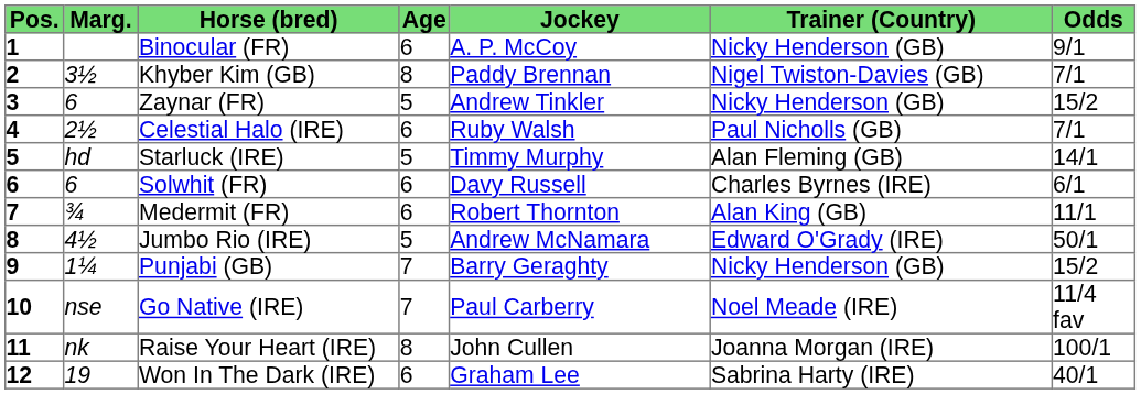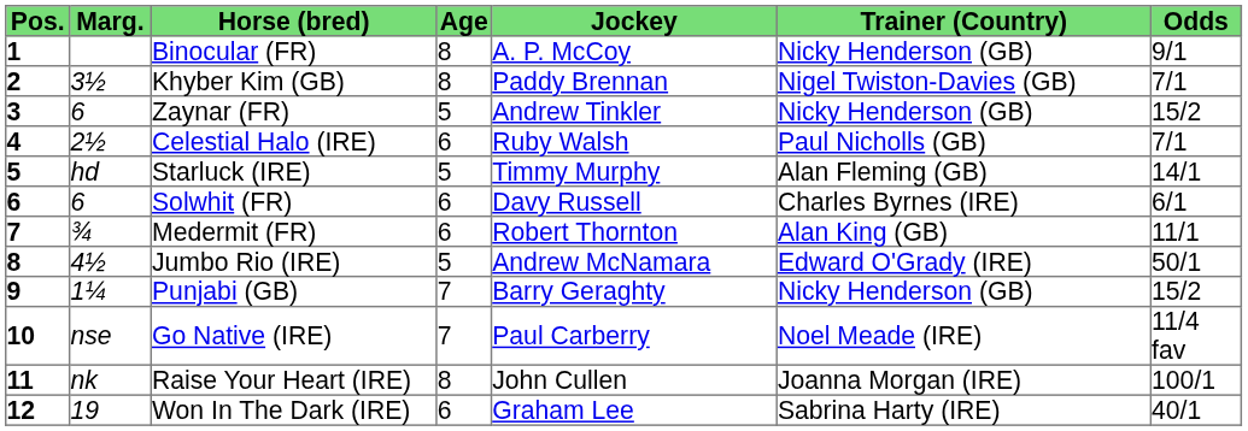 <table border="1" cellpadding="0" style="border-collapse: collapse; font-size:90%">
 <tr style="background:#7d7; text-align:center;">
 <td style="width:35px;"><strong>Pos.</strong></td>
 <td style="width:45px;"><strong>Marg.</strong></td>
 <td style="width:160px;"><strong>Horse (bred)</strong></td>
 <td style="width:30px;"><strong>Age</strong></td>
 <td style="width:160px;"><strong>Jockey</strong></td>
 <td style="width:210px;"><strong>Trainer (Country)</strong></td>
 <td style="width:50px;"><strong>Odds</strong></td>
 </tr>
 <tr>
 <td><strong>1</strong></td>
 <td></td>
 <td><a href='#'>Binocular</a> (FR)</td>
-<td>6</td>
+<td>8</td>
 <td><a href='#'>A. P. McCoy</a></td>
 <td><a href='#'>Nicky Henderson</a> (GB)</td>
 <td>9/1</td>
 </tr>
 <tr>
 <td><strong>2</strong></td>
 <td><em>3½</em></td>
 <td>Khyber Kim (GB)</td>
 <td>8</td>
 <td><a href='#'>Paddy Brennan</a></td>
 <td><a href='#'>Nigel Twiston-Davies</a> (GB)</td>
 <td>7/1</td>
 </tr>
 <tr>
 <td><strong>3</strong></td>
 <td><em>6</em></td>
 <td>Zaynar (FR)</td>
 <td>5</td>
 <td><a href='#'>Andrew Tinkler</a></td>
 <td><a href='#'>Nicky Henderson</a> (GB)</td>
 <td>15/2</td>
 </tr>
 <tr>
 <td><strong>4</strong></td>
 <td><em>2½</em></td>
 <td><a href='#'>Celestial Halo</a> (IRE)</td>
 <td>6</td>
 <td><a href='#'>Ruby Walsh</a></td>
 <td><a href='#'>Paul Nicholls</a> (GB)</td>
 <td>7/1</td>
 </tr>
 <tr>
 <td><strong>5</strong></td>
 <td><em>hd</em></td>
 <td>Starluck (IRE)</td>
 <td>5</td>
 <td><a href='#'>Timmy Murphy</a></td>
 <td>Alan Fleming (GB)</td>
 <td>14/1</td>
 </tr>
 <tr>
 <td><strong>6</strong></td>
 <td><em>6</em></td>
 <td><a href='#'>Solwhit</a> (FR)</td>
 <td>6</td>
 <td><a href='#'>Davy Russell</a></td>
 <td>Charles Byrnes (IRE)</td>
 <td>6/1</td>
 </tr>
 <tr>
 <td><strong>7</strong></td>
 <td><em>¾</em></td>
 <td>Medermit (FR)</td>
 <td>6</td>
 <td><a href='#'>Robert Thornton</a></td>
 <td><a href='#'>Alan King</a> (GB)</td>
 <td>11/1</td>
 </tr>
 <tr>
 <td><strong>8</strong></td>
 <td><em>4½</em></td>
 <td>Jumbo Rio (IRE)</td>
 <td>5</td>
 <td><a href='#'>Andrew McNamara</a></td>
 <td><a href='#'>Edward O'Grady</a> (IRE)</td>
 <td>50/1</td>
 </tr>
 <tr>
 <td><strong>9</strong></td>
 <td><em>1¼</em></td>
 <td><a href='#'>Punjabi</a> (GB)</td>
 <td>7</td>
 <td><a href='#'>Barry Geraghty</a></td>
 <td><a href='#'>Nicky Henderson</a> (GB)</td>
 <td>15/2</td>
 </tr>
 <tr>
 <td><strong>10</strong></td>
 <td><em>nse</em></td>
 <td><a href='#'>Go Native</a> (IRE)</td>
 <td>7</td>
 <td><a href='#'>Paul Carberry</a></td>
 <td><a href='#'>Noel Meade</a> (IRE)</td>
 <td>11/4 fav</td>
 </tr>
 <tr>
 <td><strong>11</strong></td>
 <td><em>nk</em></td>
 <td>Raise Your Heart (IRE)</td>
 <td>8</td>
 <td>John Cullen</td>
 <td>Joanna Morgan (IRE)</td>
 <td>100/1</td>
 </tr>
 <tr>
 <td><strong>12</strong></td>
 <td><em>19</em></td>
 <td>Won In The Dark (IRE)</td>
 <td>6</td>
 <td><a href='#'>Graham Lee</a></td>
 <td>Sabrina Harty (IRE)</td>
 <td>40/1</td>
 </tr>
 </table>
